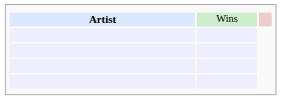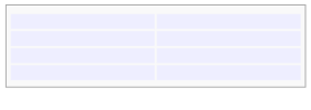 <table class="infobox" style="width: 25em; text-align: center; font-size: 70%; vertical-align: middle;">
 <tr>
 <td colspan="3" style="text-align:center;"></td>
-</tr>
-<tr style="background:#d9e8ff; text-align:center;">
-<th style="vertical-align: middle;">Artist</th>
-<td style="background:#cec; font-size:8pt; width:60px;">Wins</td>
-<td style="background:#ecc; font-size:8pt;"></td>
 </tr>
 <tr style="background:#eef;">
 <td style="text-align:center;"><br></td>
 <td></td>
 </tr>
 <tr style="background:#eef;">
 <td style="text-align:center;"><br></td>
 <td></td>
 </tr>
 <tr style="background:#eef;">
 <td style="text-align:center;"><br></td>
 <td></td>
 </tr>
 <tr style="background:#eef;">
 <td style="text-align:center;"><br></td>
 <td></td>
 </tr>
 <tr>
 </tr>
 </table>
